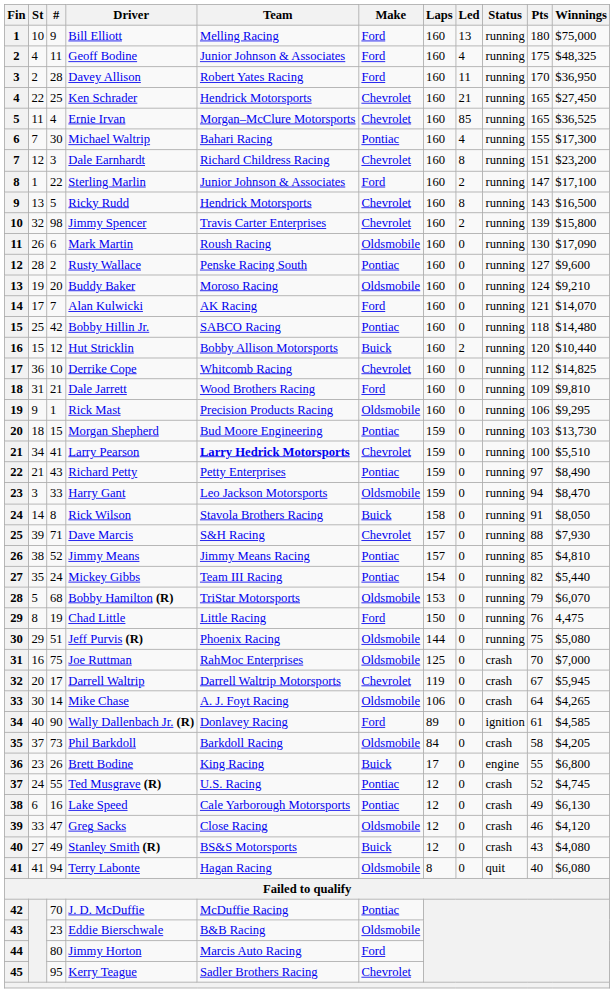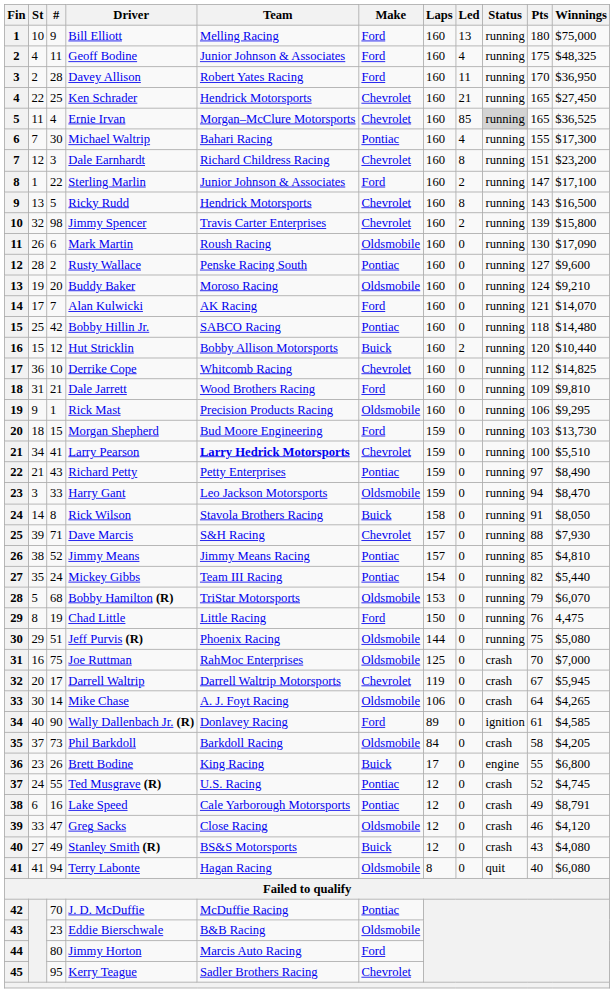 <table class="wikitable" style="font-size:95%">
 <tr>
 <th>Fin</th>
 <th>St</th>
 <th>#</th>
 <th>Driver</th>
 <th>Team</th>
 <th>Make</th>
 <th>Laps</th>
 <th>Led</th>
 <th>Status</th>
 <th>Pts</th>
 <th>Winnings</th>
 </tr>
 <tr>
 <th>1</th>
 <td>10</td>
 <td>9</td>
 <td><a href='#'>Bill Elliott</a></td>
 <td><a href='#'>Melling Racing</a></td>
 <td><a href='#'>Ford</a></td>
 <td>160</td>
 <td>13</td>
 <td>running</td>
 <td>180</td>
 <td>$75,000</td>
 </tr>
 <tr>
 <th>2</th>
 <td>4</td>
 <td>11</td>
 <td><a href='#'>Geoff Bodine</a></td>
 <td><a href='#'>Junior Johnson & Associates</a></td>
 <td><a href='#'>Ford</a></td>
 <td>160</td>
 <td>4</td>
 <td>running</td>
 <td>175</td>
 <td>$48,325</td>
 </tr>
 <tr>
 <th>3</th>
 <td>2</td>
 <td>28</td>
 <td><a href='#'>Davey Allison</a></td>
 <td><a href='#'>Robert Yates Racing</a></td>
 <td><a href='#'>Ford</a></td>
 <td>160</td>
 <td>11</td>
 <td>running</td>
 <td>170</td>
 <td>$36,950</td>
 </tr>
 <tr>
 <th>4</th>
 <td>22</td>
 <td>25</td>
 <td><a href='#'>Ken Schrader</a></td>
 <td><a href='#'>Hendrick Motorsports</a></td>
 <td><a href='#'>Chevrolet</a></td>
 <td>160</td>
 <td>21</td>
 <td>running</td>
 <td>165</td>
 <td>$27,450</td>
 </tr>
 <tr>
 <th>5</th>
 <td>11</td>
 <td>4</td>
 <td><a href='#'>Ernie Irvan</a></td>
 <td><a href='#'>Morgan–McClure Motorsports</a></td>
 <td><a href='#'>Chevrolet</a></td>
 <td>160</td>
 <td>85</td>
-<td>running</td>
+<td style="background: lightgrey;">running</td>
 <td>165</td>
 <td>$36,525</td>
 </tr>
 <tr>
 <th>6</th>
 <td>7</td>
 <td>30</td>
 <td><a href='#'>Michael Waltrip</a></td>
 <td><a href='#'>Bahari Racing</a></td>
 <td><a href='#'>Pontiac</a></td>
 <td>160</td>
 <td>4</td>
 <td>running</td>
 <td>155</td>
 <td>$17,300</td>
 </tr>
 <tr>
 <th>7</th>
 <td>12</td>
 <td>3</td>
 <td><a href='#'>Dale Earnhardt</a></td>
 <td><a href='#'>Richard Childress Racing</a></td>
 <td><a href='#'>Chevrolet</a></td>
 <td>160</td>
 <td>8</td>
 <td>running</td>
 <td>151</td>
 <td>$23,200</td>
 </tr>
 <tr>
 <th>8</th>
 <td>1</td>
 <td>22</td>
 <td><a href='#'>Sterling Marlin</a></td>
 <td><a href='#'>Junior Johnson & Associates</a></td>
 <td><a href='#'>Ford</a></td>
 <td>160</td>
 <td>2</td>
 <td>running</td>
 <td>147</td>
 <td>$17,100</td>
 </tr>
 <tr>
 <th>9</th>
 <td>13</td>
 <td>5</td>
 <td><a href='#'>Ricky Rudd</a></td>
 <td><a href='#'>Hendrick Motorsports</a></td>
 <td><a href='#'>Chevrolet</a></td>
 <td>160</td>
 <td>8</td>
 <td>running</td>
 <td>143</td>
 <td>$16,500</td>
 </tr>
 <tr>
 <th>10</th>
 <td>32</td>
 <td>98</td>
 <td><a href='#'>Jimmy Spencer</a></td>
 <td><a href='#'>Travis Carter Enterprises</a></td>
 <td><a href='#'>Chevrolet</a></td>
 <td>160</td>
 <td>2</td>
 <td>running</td>
 <td>139</td>
 <td>$15,800</td>
 </tr>
 <tr>
 <th>11</th>
 <td>26</td>
 <td>6</td>
 <td><a href='#'>Mark Martin</a></td>
 <td><a href='#'>Roush Racing</a></td>
 <td><a href='#'>Oldsmobile</a></td>
 <td>160</td>
 <td>0</td>
 <td>running</td>
 <td>130</td>
 <td>$17,090</td>
 </tr>
 <tr>
 <th>12</th>
 <td>28</td>
 <td>2</td>
 <td><a href='#'>Rusty Wallace</a></td>
 <td><a href='#'>Penske Racing South</a></td>
 <td><a href='#'>Pontiac</a></td>
 <td>160</td>
 <td>0</td>
 <td>running</td>
 <td>127</td>
 <td>$9,600</td>
 </tr>
 <tr>
 <th>13</th>
 <td>19</td>
 <td>20</td>
 <td><a href='#'>Buddy Baker</a></td>
 <td><a href='#'>Moroso Racing</a></td>
 <td><a href='#'>Oldsmobile</a></td>
 <td>160</td>
 <td>0</td>
 <td>running</td>
 <td>124</td>
 <td>$9,210</td>
 </tr>
 <tr>
 <th>14</th>
 <td>17</td>
 <td>7</td>
 <td><a href='#'>Alan Kulwicki</a></td>
 <td><a href='#'>AK Racing</a></td>
 <td><a href='#'>Ford</a></td>
 <td>160</td>
 <td>0</td>
 <td>running</td>
 <td>121</td>
 <td>$14,070</td>
 </tr>
 <tr>
 <th>15</th>
 <td>25</td>
 <td>42</td>
 <td><a href='#'>Bobby Hillin Jr.</a></td>
 <td><a href='#'>SABCO Racing</a></td>
 <td><a href='#'>Pontiac</a></td>
 <td>160</td>
 <td>0</td>
 <td>running</td>
 <td>118</td>
 <td>$14,480</td>
 </tr>
 <tr>
 <th>16</th>
 <td>15</td>
 <td>12</td>
 <td><a href='#'>Hut Stricklin</a></td>
 <td><a href='#'>Bobby Allison Motorsports</a></td>
 <td><a href='#'>Buick</a></td>
 <td>160</td>
 <td>2</td>
 <td>running</td>
 <td>120</td>
 <td>$10,440</td>
 </tr>
 <tr>
 <th>17</th>
 <td>36</td>
 <td>10</td>
 <td><a href='#'>Derrike Cope</a></td>
 <td><a href='#'>Whitcomb Racing</a></td>
 <td><a href='#'>Chevrolet</a></td>
 <td>160</td>
 <td>0</td>
 <td>running</td>
 <td>112</td>
 <td>$14,825</td>
 </tr>
 <tr>
 <th>18</th>
 <td>31</td>
 <td>21</td>
 <td><a href='#'>Dale Jarrett</a></td>
 <td><a href='#'>Wood Brothers Racing</a></td>
 <td><a href='#'>Ford</a></td>
 <td>160</td>
 <td>0</td>
 <td>running</td>
 <td>109</td>
 <td>$9,810</td>
 </tr>
 <tr>
 <th>19</th>
 <td>9</td>
 <td>1</td>
 <td><a href='#'>Rick Mast</a></td>
 <td><a href='#'>Precision Products Racing</a></td>
 <td><a href='#'>Oldsmobile</a></td>
 <td>160</td>
 <td>0</td>
 <td>running</td>
 <td>106</td>
 <td>$9,295</td>
 </tr>
 <tr>
 <th>20</th>
 <td>18</td>
 <td>15</td>
 <td><a href='#'>Morgan Shepherd</a></td>
 <td><a href='#'>Bud Moore Engineering</a></td>
-<td><a href='#'>Pontiac</a></td>
+<td><a href='#'>Ford</a></td>
 <td>159</td>
 <td>0</td>
 <td>running</td>
 <td>103</td>
 <td>$13,730</td>
 </tr>
 <tr>
 <th>21</th>
 <td>34</td>
 <td>41</td>
 <td><a href='#'>Larry Pearson</a></td>
 <td><strong><a href='#'>Larry Hedrick Motorsports</a></strong></td>
 <td><a href='#'>Chevrolet</a></td>
 <td>159</td>
 <td>0</td>
 <td>running</td>
 <td>100</td>
 <td>$5,510</td>
 </tr>
 <tr>
 <th>22</th>
 <td>21</td>
 <td>43</td>
 <td><a href='#'>Richard Petty</a></td>
 <td><a href='#'>Petty Enterprises</a></td>
 <td><a href='#'>Pontiac</a></td>
 <td>159</td>
 <td>0</td>
 <td>running</td>
 <td>97</td>
 <td>$8,490</td>
 </tr>
 <tr>
 <th>23</th>
 <td>3</td>
 <td>33</td>
 <td><a href='#'>Harry Gant</a></td>
 <td><a href='#'>Leo Jackson Motorsports</a></td>
 <td><a href='#'>Oldsmobile</a></td>
 <td>159</td>
 <td>0</td>
 <td>running</td>
 <td>94</td>
 <td>$8,470</td>
 </tr>
 <tr>
 <th>24</th>
 <td>14</td>
 <td>8</td>
 <td><a href='#'>Rick Wilson</a></td>
 <td><a href='#'>Stavola Brothers Racing</a></td>
 <td><a href='#'>Buick</a></td>
 <td>158</td>
 <td>0</td>
 <td>running</td>
 <td>91</td>
 <td>$8,050</td>
 </tr>
 <tr>
 <th>25</th>
 <td>39</td>
 <td>71</td>
 <td><a href='#'>Dave Marcis</a></td>
 <td><a href='#'>S&H Racing</a></td>
 <td><a href='#'>Chevrolet</a></td>
 <td>157</td>
 <td>0</td>
 <td>running</td>
 <td>88</td>
 <td>$7,930</td>
 </tr>
 <tr>
 <th>26</th>
 <td>38</td>
 <td>52</td>
 <td><a href='#'>Jimmy Means</a></td>
 <td><a href='#'>Jimmy Means Racing</a></td>
 <td><a href='#'>Pontiac</a></td>
 <td>157</td>
 <td>0</td>
 <td>running</td>
 <td>85</td>
 <td>$4,810</td>
 </tr>
 <tr>
 <th>27</th>
 <td>35</td>
 <td>24</td>
 <td><a href='#'>Mickey Gibbs</a></td>
 <td><a href='#'>Team III Racing</a></td>
 <td><a href='#'>Pontiac</a></td>
 <td>154</td>
 <td>0</td>
 <td>running</td>
 <td>82</td>
 <td>$5,440</td>
 </tr>
 <tr>
 <th>28</th>
 <td>5</td>
 <td>68</td>
 <td><a href='#'>Bobby Hamilton</a> <strong>(R)</strong></td>
 <td><a href='#'>TriStar Motorsports</a></td>
 <td><a href='#'>Oldsmobile</a></td>
 <td>153</td>
 <td>0</td>
 <td>running</td>
 <td>79</td>
 <td>$6,070</td>
 </tr>
 <tr>
 <th>29</th>
 <td>8</td>
 <td>19</td>
 <td><a href='#'>Chad Little</a></td>
 <td><a href='#'>Little Racing</a></td>
 <td><a href='#'>Ford</a></td>
 <td>150</td>
 <td>0</td>
 <td>running</td>
 <td>76</td>
 <td>4,475</td>
 </tr>
 <tr>
 <th>30</th>
 <td>29</td>
 <td>51</td>
 <td><a href='#'>Jeff Purvis</a> <strong>(R)</strong></td>
 <td><a href='#'>Phoenix Racing</a></td>
 <td><a href='#'>Oldsmobile</a></td>
 <td>144</td>
 <td>0</td>
 <td>running</td>
 <td>75</td>
 <td>$5,080</td>
 </tr>
 <tr>
 <th>31</th>
 <td>16</td>
 <td>75</td>
 <td><a href='#'>Joe Ruttman</a></td>
 <td><a href='#'>RahMoc Enterprises</a></td>
 <td><a href='#'>Oldsmobile</a></td>
 <td>125</td>
 <td>0</td>
 <td>crash</td>
 <td>70</td>
 <td>$7,000</td>
 </tr>
 <tr>
 <th>32</th>
 <td>20</td>
 <td>17</td>
 <td><a href='#'>Darrell Waltrip</a></td>
 <td><a href='#'>Darrell Waltrip Motorsports</a></td>
 <td><a href='#'>Chevrolet</a></td>
 <td>119</td>
 <td>0</td>
 <td>crash</td>
 <td>67</td>
 <td>$5,945</td>
 </tr>
 <tr>
 <th>33</th>
 <td>30</td>
 <td>14</td>
 <td><a href='#'>Mike Chase</a></td>
 <td><a href='#'>A. J. Foyt Racing</a></td>
 <td><a href='#'>Oldsmobile</a></td>
 <td>106</td>
 <td>0</td>
 <td>crash</td>
 <td>64</td>
 <td>$4,265</td>
 </tr>
 <tr>
 <th>34</th>
 <td>40</td>
 <td>90</td>
 <td><a href='#'>Wally Dallenbach Jr.</a> <strong>(R)</strong></td>
 <td><a href='#'>Donlavey Racing</a></td>
 <td><a href='#'>Ford</a></td>
 <td>89</td>
 <td>0</td>
 <td>ignition</td>
 <td>61</td>
 <td>$4,585</td>
 </tr>
 <tr>
 <th>35</th>
 <td>37</td>
 <td>73</td>
 <td><a href='#'>Phil Barkdoll</a></td>
 <td><a href='#'>Barkdoll Racing</a></td>
 <td><a href='#'>Oldsmobile</a></td>
 <td>84</td>
 <td>0</td>
 <td>crash</td>
 <td>58</td>
 <td>$4,205</td>
 </tr>
 <tr>
 <th>36</th>
 <td>23</td>
 <td>26</td>
 <td><a href='#'>Brett Bodine</a></td>
 <td><a href='#'>King Racing</a></td>
 <td><a href='#'>Buick</a></td>
 <td>17</td>
 <td>0</td>
 <td>engine</td>
 <td>55</td>
 <td>$6,800</td>
 </tr>
 <tr>
 <th>37</th>
 <td>24</td>
 <td>55</td>
 <td><a href='#'>Ted Musgrave</a> <strong>(R)</strong></td>
 <td><a href='#'>U.S. Racing</a></td>
 <td><a href='#'>Pontiac</a></td>
 <td>12</td>
 <td>0</td>
 <td>crash</td>
 <td>52</td>
 <td>$4,745</td>
 </tr>
 <tr>
 <th>38</th>
 <td>6</td>
 <td>16</td>
 <td><a href='#'>Lake Speed</a></td>
 <td><a href='#'>Cale Yarborough Motorsports</a></td>
 <td><a href='#'>Pontiac</a></td>
 <td>12</td>
 <td>0</td>
 <td>crash</td>
 <td>49</td>
-<td>$6,130</td>
+<td>$8,791</td>
 </tr>
 <tr>
 <th>39</th>
 <td>33</td>
 <td>47</td>
 <td><a href='#'>Greg Sacks</a></td>
 <td><a href='#'>Close Racing</a></td>
 <td><a href='#'>Oldsmobile</a></td>
 <td>12</td>
 <td>0</td>
 <td>crash</td>
 <td>46</td>
 <td>$4,120</td>
 </tr>
 <tr>
 <th>40</th>
 <td>27</td>
 <td>49</td>
 <td><a href='#'>Stanley Smith</a> <strong>(R)</strong></td>
 <td><a href='#'>BS&S Motorsports</a></td>
 <td><a href='#'>Buick</a></td>
 <td>12</td>
 <td>0</td>
 <td>crash</td>
 <td>43</td>
 <td>$4,080</td>
 </tr>
 <tr>
 <th>41</th>
 <td>41</td>
 <td>94</td>
 <td><a href='#'>Terry Labonte</a></td>
 <td><a href='#'>Hagan Racing</a></td>
 <td><a href='#'>Oldsmobile</a></td>
 <td>8</td>
 <td>0</td>
 <td>quit</td>
 <td>40</td>
 <td>$6,080</td>
 </tr>
 <tr>
 <th colspan="11">Failed to qualify</th>
 </tr>
 <tr>
 <th>42</th>
 <th rowspan="4"></th>
 <td>70</td>
 <td><a href='#'>J. D. McDuffie</a></td>
 <td><a href='#'>McDuffie Racing</a></td>
 <td><a href='#'>Pontiac</a></td>
 <th colspan="5" rowspan="4"></th>
 </tr>
 <tr>
 <th>43</th>
 <td>23</td>
 <td><a href='#'>Eddie Bierschwale</a></td>
 <td><a href='#'>B&B Racing</a></td>
 <td><a href='#'>Oldsmobile</a></td>
 </tr>
 <tr>
 <th>44</th>
 <td>80</td>
 <td><a href='#'>Jimmy Horton</a></td>
 <td><a href='#'>Marcis Auto Racing</a></td>
 <td><a href='#'>Ford</a></td>
 </tr>
 <tr>
 <th>45</th>
 <td>95</td>
 <td><a href='#'>Kerry Teague</a></td>
 <td><a href='#'>Sadler Brothers Racing</a></td>
 <td><a href='#'>Chevrolet</a></td>
 </tr>
 <tr>
 <th colspan="11"></th>
 </tr>
 </table>
